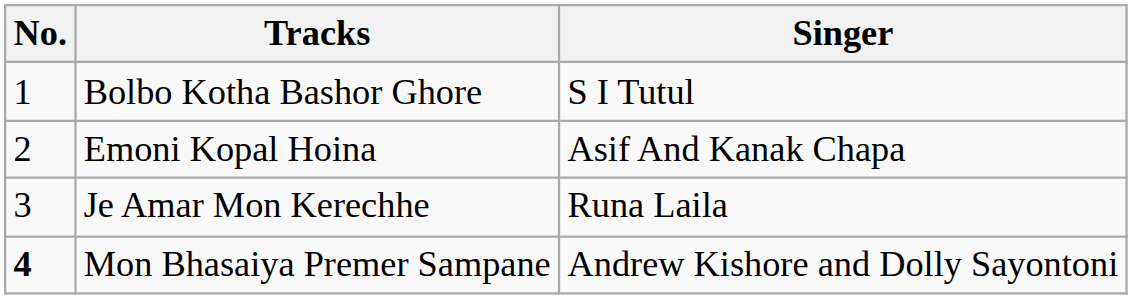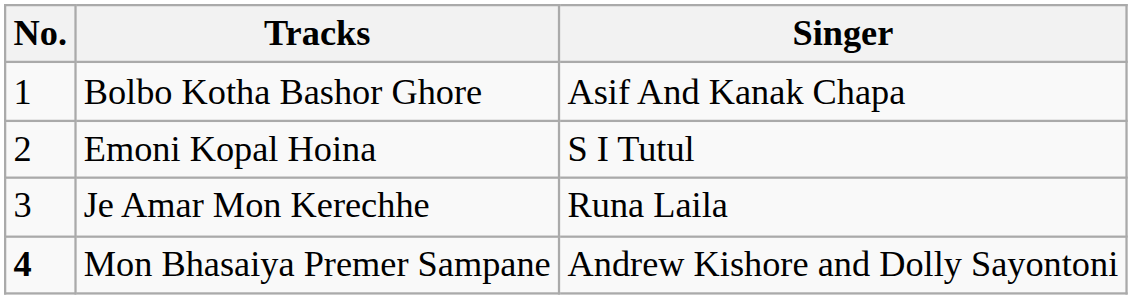 <table class="wikitable">
 <tr>
 <th>No.</th>
 <th>Tracks</th>
 <th>Singer</th>
 </tr>
 <tr>
 <td>1</td>
 <td>Bolbo Kotha Bashor Ghore</td>
-<td>S I Tutul</td>
+<td>Asif And Kanak Chapa</td>
 </tr>
 <tr>
 <td>2</td>
 <td>Emoni Kopal Hoina</td>
-<td>Asif And Kanak Chapa</td>
+<td>S I Tutul</td>
 </tr>
 <tr>
 <td>3</td>
 <td>Je Amar Mon Kerechhe</td>
 <td>Runa Laila</td>
 </tr>
 <tr>
 <td><strong>4</strong></td>
 <td>Mon Bhasaiya Premer Sampane</td>
 <td>Andrew Kishore and Dolly Sayontoni</td>
 </tr>
 </table>
